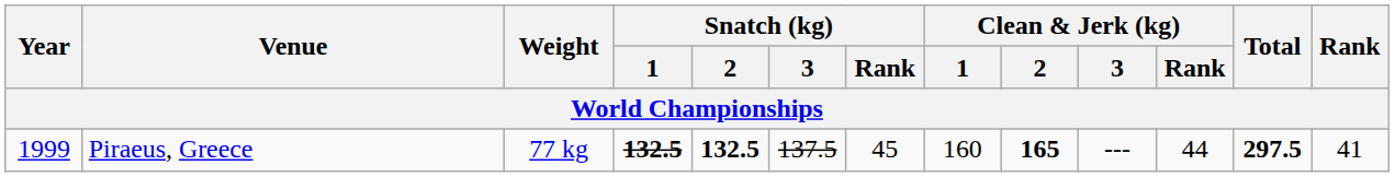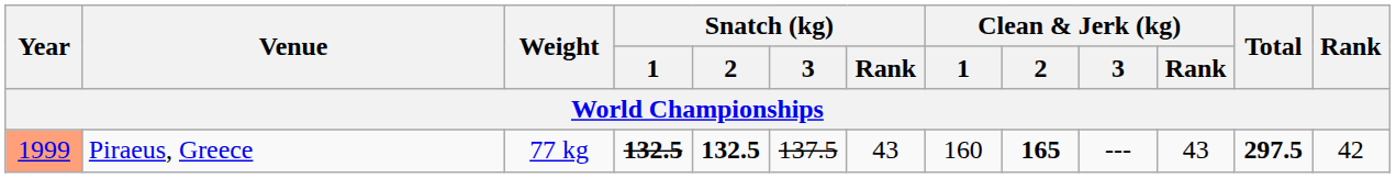 <table class = "wikitable" style="text-align:center;">
 <tr>
 <th rowspan=2 width=40>Year</th>
 <th rowspan=2 width=250>Venue</th>
 <th rowspan=2 width=60>Weight</th>
 <th colspan=4>Snatch (kg)</th>
 <th colspan=4>Clean & Jerk (kg)</th>
 <th rowspan=2 width=40>Total</th>
 <th rowspan=2 width=40>Rank</th>
 </tr>
 <tr>
 <th width=40>1</th>
 <th width=40>2</th>
 <th width=40>3</th>
 <th width=40>Rank</th>
 <th width=40>1</th>
 <th width=40>2</th>
 <th width=40>3</th>
 <th width=40>Rank</th>
 </tr>
 <tr>
 <th colspan=13><a href='#'>World Championships</a></th>
 </tr>
 <tr>
-<td><a href='#'>1999</a></td>
+<td style="background: lightsalmon;"><a href='#'>1999</a></td>
 <td align=left> <a href='#'>Piraeus</a>, <a href='#'>Greece</a></td>
 <td><a href='#'>77 kg</a></td>
 <td><strong><s>132.5</s></strong></td>
 <td><strong>132.5</strong></td>
 <td><s>137.5</s></td>
-<td>45</td>
+<td>43</td>
 <td>160</td>
 <td><strong>165</strong></td>
 <td>---</td>
-<td>44</td>
+<td>43</td>
 <td><strong>297.5</strong></td>
-<td>41</td>
+<td>42</td>
 </tr>
 </table>
